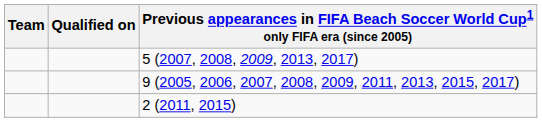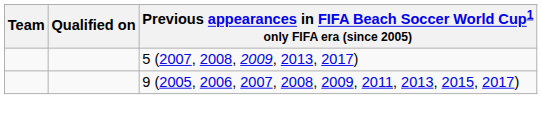 <table class="wikitable sortable">
 <tr>
 <th>Team</th>
 <th>Qualified on</th>
 <th data-sort-type="number">Previous <a href='#'>appearances</a> in <a href='#'>FIFA Beach Soccer World Cup</a><sup><strong><a href='#'>1</a></strong></sup><br><small>only FIFA era (since 2005)</small></th>
 </tr>
 <tr>
 <td></td>
 <td></td>
 <td>5 (<a href='#'>2007</a>, <a href='#'>2008</a>, <em><a href='#'>2009</a></em>, <a href='#'>2013</a>, <a href='#'>2017</a>)</td>
 </tr>
 <tr>
 <td></td>
 <td></td>
 <td>9 (<a href='#'>2005</a>, <a href='#'>2006</a>, <a href='#'>2007</a>, <a href='#'>2008</a>, <a href='#'>2009</a>, <a href='#'>2011</a>, <a href='#'>2013</a>, <a href='#'>2015</a>, <a href='#'>2017</a>)</td>
 </tr>
-<tr>
-<td></td>
-<td></td>
-<td>2 (<a href='#'>2011</a>, <a href='#'>2015</a>)</td>
-</tr>
 </table>
